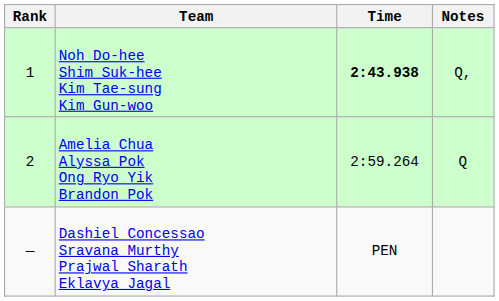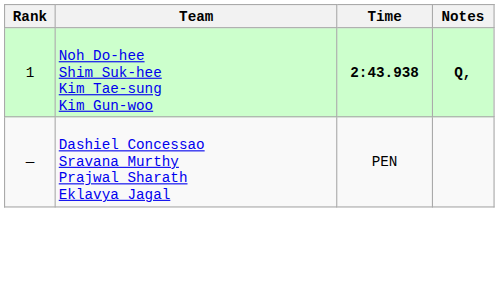 <table class=wikitable style="text-align:center">
 <tr>
 <th width=40>Rank</th>
 <th width=250>Team</th>
 <th width=80>Time</th>
 <th width=50>Notes</th>
 </tr>
 <tr bgcolor=ccffcc>
 <td>1</td>
 <td align=left><br><a href='#'>Noh Do-hee</a><br><a href='#'>Shim Suk-hee</a><br><a href='#'>Kim Tae-sung</a><br><a href='#'>Kim Gun-woo</a></td>
 <td><strong>2:43.938</strong></td>
-<td>Q, </td>
-</tr>
-<tr bgcolor=ccffcc>
-<td>2</td>
-<td align=left><br><a href='#'>Amelia Chua</a><br><a href='#'>Alyssa Pok</a><br><a href='#'>Ong Ryo Yik</a><br><a href='#'>Brandon Pok</a></td>
-<td>2:59.264</td>
-<td>Q</td>
+<td><strong>Q, </strong></td>
 </tr>
 <tr>
 <td>—</td>
 <td align=left><br><a href='#'>Dashiel Concessao</a><br><a href='#'>Sravana Murthy</a><br><a href='#'>Prajwal Sharath</a><br><a href='#'>Eklavya Jagal</a></td>
 <td>PEN</td>
 <td></td>
 </tr>
 </table>
